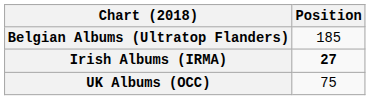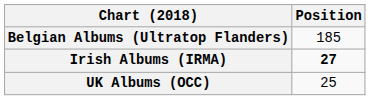 <table class="wikitable sortable plainrowheaders" style="text-align:center">
 <tr>
 <th scope="col">Chart (2018)</th>
 <th scope="col">Position</th>
 </tr>
 <tr>
 <th scope="row">Belgian Albums (Ultratop Flanders)</th>
 <td>185</td>
 </tr>
 <tr>
 <th scope="row">Irish Albums (IRMA)</th>
 <td><strong>27</strong></td>
 </tr>
 <tr>
 <th scope="row">UK Albums (OCC)</th>
-<td>75</td>
+<td>25</td>
 </tr>
 </table>
